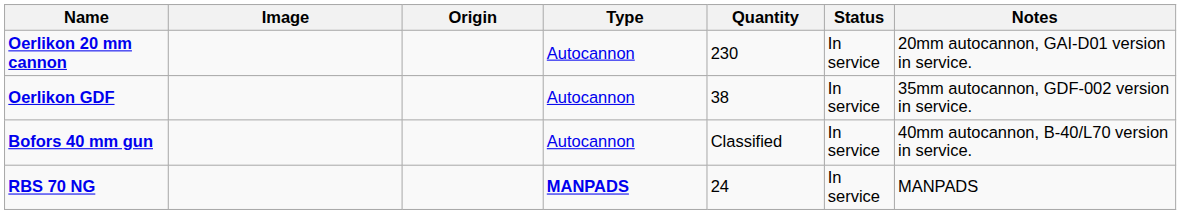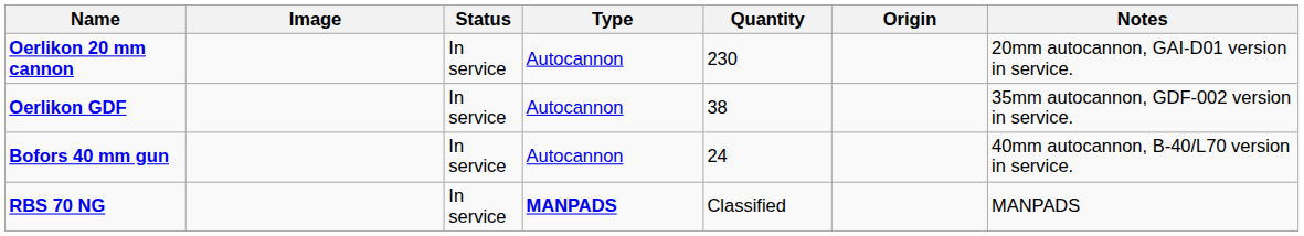 <table class="wikitable" style="width:90%;">
 <tr>
 <th width=14%>Name</th>
 <th width=20%>Image</th>
-<th width="12%">Origin</th>
+<th width=06%>Status</th>
 <th width="14%">Type</th>
 <th width=10%>Quantity</th>
-<th width=06%>Status</th>
+<th width="12%">Origin</th>
 <th width=24%>Notes</th>
 </tr>
 <tr>
 <td><strong><a href='#'>Oerlikon 20 mm cannon</a></strong></td>
 <td></td>
-<td></td>
+<td>In service</td>
 <td><a href='#'>Autocannon</a></td>
 <td>230</td>
-<td>In service</td>
+<td></td>
 <td>20mm autocannon, GAI-D01 version in service.</td>
 </tr>
 <tr>
 <td><strong><a href='#'>Oerlikon GDF</a></strong></td>
 <td></td>
-<td></td>
+<td>In service</td>
 <td><a href='#'>Autocannon</a></td>
 <td>38</td>
-<td>In service</td>
+<td></td>
 <td>35mm autocannon, GDF-002 version in service.</td>
 </tr>
 <tr>
 <td><a href='#'><strong>Bofors 40 mm gun</strong></a></td>
 <td></td>
+<td>In service</td>
+<td><a href='#'>Autocannon</a></td>
+<td>24</td>
 <td></td>
-<td><a href='#'>Autocannon</a></td>
-<td>Classified</td>
-<td>In service</td>
 <td>40mm autocannon, B-40/L70 version in service.</td>
 </tr>
 <tr>
 <td><strong><a href='#'>RBS 70 NG</a></strong></td>
 <td></td>
+<td>In service</td>
+<td><strong><a href='#'>MANPADS</a></strong></td>
+<td>Classified</td>
 <td></td>
-<td><strong><a href='#'>MANPADS</a></strong></td>
-<td>24</td>
-<td>In service</td>
 <td>MANPADS</td>
 </tr>
 </table>
